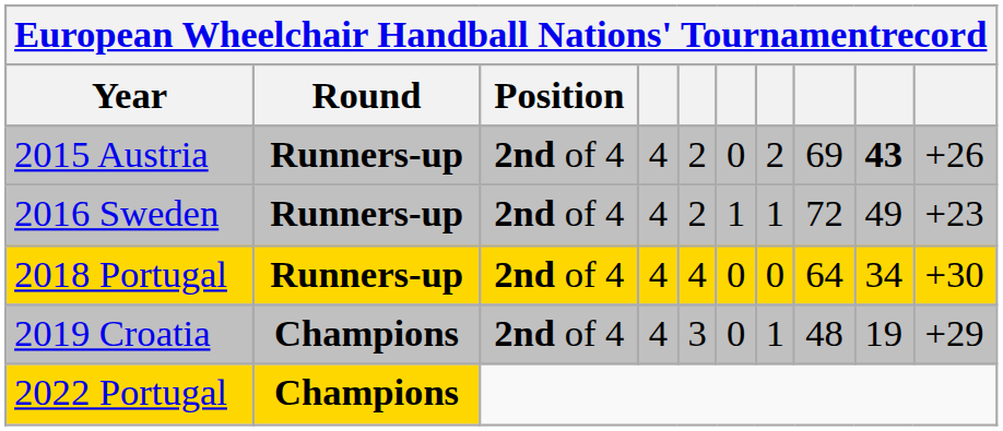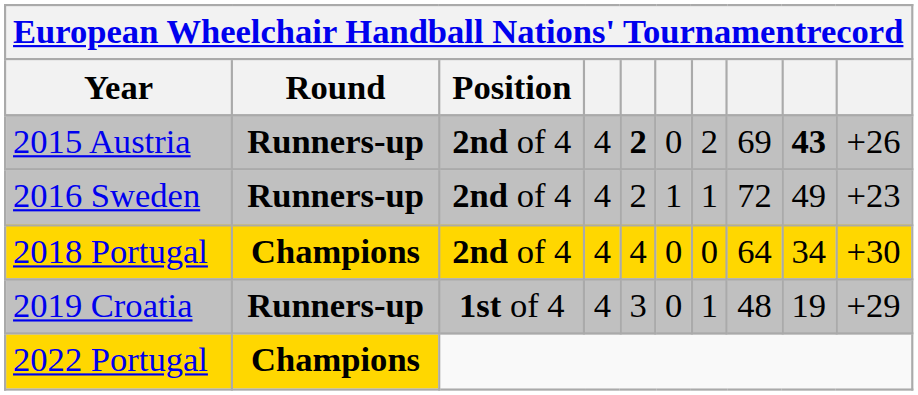 <table class="wikitable" style="text-align: center;">
 <tr>
 <th colspan=10><a href='#'>European Wheelchair Handball Nations' Tournamentrecord</a></th>
 </tr>
 <tr>
 <th>Year</th>
 <th>Round</th>
 <th>Position</th>
 <th></th>
 <th></th>
 <th></th>
 <th></th>
 <th></th>
 <th></th>
 <th></th>
 </tr>
 <tr style="background:silver;">
 <td align=left> <a href='#'>2015 Austria</a></td>
 <td><strong>Runners-up</strong></td>
 <td><strong>2nd</strong> of 4</td>
 <td>4</td>
-<td>2</td>
+<td><strong>2</strong></td>
 <td>0</td>
 <td>2</td>
 <td>69</td>
 <td><strong>43</strong></td>
 <td>+26</td>
 </tr>
 <tr style="background:silver;">
 <td align=left> <a href='#'>2016 Sweden</a></td>
 <td><strong>Runners-up</strong></td>
 <td><strong>2nd</strong> of 4</td>
 <td>4</td>
 <td>2</td>
 <td>1</td>
 <td>1</td>
 <td>72</td>
 <td>49</td>
 <td>+23</td>
 </tr>
 <tr style="background:gold;">
 <td align=left> <a href='#'>2018 Portugal</a></td>
-<td><strong>Runners-up</strong></td>
+<td><strong>Champions</strong></td>
 <td><strong>2nd</strong> of 4</td>
 <td>4</td>
 <td>4</td>
 <td>0</td>
 <td>0</td>
 <td>64</td>
 <td>34</td>
 <td>+30</td>
 </tr>
 <tr style="background:silver;">
 <td align=left> <a href='#'>2019 Croatia</a></td>
-<td><strong>Champions</strong></td>
-<td><strong>2nd</strong> of 4</td>
+<td><strong>Runners-up</strong></td>
+<td><strong>1st</strong> of 4</td>
 <td>4</td>
 <td>3</td>
 <td>0</td>
 <td>1</td>
 <td>48</td>
 <td>19</td>
 <td>+29</td>
 </tr>
 <tr style="background:gold;">
 <td align=left> <a href='#'>2022 Portugal</a></td>
 <td><strong>Champions</strong></td>
 </tr>
 </table>
